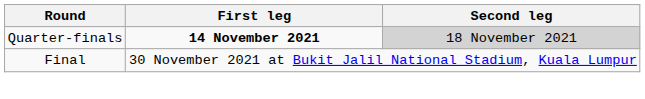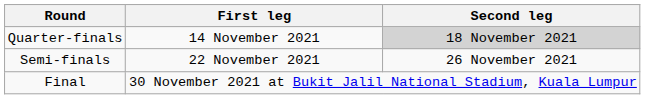 <table class="wikitable" style="text-align:center">
 <tr>
 <th>Round</th>
 <th>First leg</th>
 <th>Second leg</th>
 </tr>
 <tr>
 <td>Quarter-finals</td>
-<td><strong>14 November 2021</strong></td>
+<td>14 November 2021</td>
 <td style="background: lightgrey;">18 November 2021</td>
+</tr>
+<tr>
+<td>Semi-finals</td>
+<td>22 November 2021</td>
+<td>26 November 2021</td>
 </tr>
 <tr>
 <td>Final</td>
 <td colspan=2>30 November 2021 at <a href='#'>Bukit Jalil National Stadium</a>, <a href='#'>Kuala Lumpur</a></td>
 </tr>
 </table>
